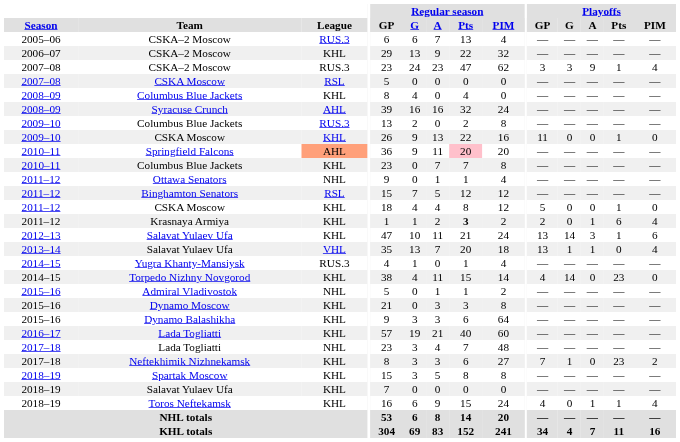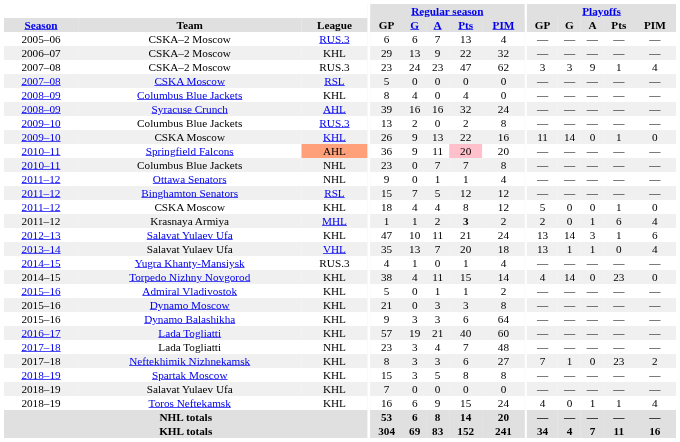 <table border="0" cellpadding="1" cellspacing="0" style="text-align:center; width:60em">
 <tr bgcolor="#e0e0e0">
 <th colspan="3" bgcolor="#ffffff"></th>
 <th rowspan="100" bgcolor="#ffffff"></th>
 <th colspan="5"><a href='#'>Regular season</a></th>
 <th rowspan="100" bgcolor="#ffffff"></th>
 <th colspan="5"><a href='#'>Playoffs</a></th>
 </tr>
 <tr bgcolor="#e0e0e0">
 <th><a href='#'>Season</a></th>
 <th>Team</th>
 <th>League</th>
 <th>GP</th>
 <th><a href='#'>G</a></th>
 <th><a href='#'>A</a></th>
 <th><a href='#'>Pts</a></th>
 <th><a href='#'>PIM</a></th>
 <th>GP</th>
 <th>G</th>
 <th>A</th>
 <th>Pts</th>
 <th>PIM</th>
 </tr>
 <tr>
 <td>2005–06</td>
 <td>CSKA–2 Moscow</td>
 <td><a href='#'>RUS.3</a></td>
 <td>6</td>
 <td>6</td>
 <td>7</td>
 <td>13</td>
 <td>4</td>
 <td>—</td>
 <td>—</td>
 <td>—</td>
 <td>—</td>
 <td>—</td>
 </tr>
 <tr bgcolor="#f0f0f0">
 <td>2006–07</td>
 <td>CSKA–2 Moscow</td>
 <td>KHL</td>
 <td>29</td>
 <td>13</td>
 <td>9</td>
 <td>22</td>
 <td>32</td>
 <td>—</td>
 <td>—</td>
 <td>—</td>
 <td>—</td>
 <td>—</td>
 </tr>
 <tr>
 <td>2007–08</td>
 <td>CSKA–2 Moscow</td>
 <td>RUS.3</td>
 <td>23</td>
 <td>24</td>
 <td>23</td>
 <td>47</td>
 <td>62</td>
 <td>3</td>
 <td>3</td>
 <td>9</td>
 <td>1</td>
 <td>4</td>
 </tr>
 <tr bgcolor="#f0f0f0">
 <td><a href='#'>2007–08</a></td>
 <td><a href='#'>CSKA Moscow</a></td>
 <td><a href='#'>RSL</a></td>
 <td>5</td>
 <td>0</td>
 <td>0</td>
 <td>0</td>
 <td>0</td>
 <td>—</td>
 <td>—</td>
 <td>—</td>
 <td>—</td>
 <td>—</td>
 </tr>
 <tr>
 <td><a href='#'>2008–09</a></td>
 <td><a href='#'>Columbus Blue Jackets</a></td>
 <td>KHL</td>
 <td>8</td>
 <td>4</td>
 <td>0</td>
 <td>4</td>
 <td>0</td>
 <td>—</td>
 <td>—</td>
 <td>—</td>
 <td>—</td>
 <td>—</td>
 </tr>
 <tr bgcolor="#f0f0f0">
 <td><a href='#'>2008–09</a></td>
 <td><a href='#'>Syracuse Crunch</a></td>
 <td><a href='#'>AHL</a></td>
 <td>39</td>
 <td>16</td>
 <td>16</td>
 <td>32</td>
 <td>24</td>
 <td>—</td>
 <td>—</td>
 <td>—</td>
 <td>—</td>
 <td>—</td>
 </tr>
 <tr>
 <td><a href='#'>2009–10</a></td>
 <td>Columbus Blue Jackets</td>
 <td><a href='#'>RUS.3</a></td>
 <td>13</td>
 <td>2</td>
 <td>0</td>
 <td>2</td>
 <td>8</td>
 <td>—</td>
 <td>—</td>
 <td>—</td>
 <td>—</td>
 <td>—</td>
 </tr>
 <tr bgcolor="#f0f0f0">
 <td><a href='#'>2009–10</a></td>
 <td>CSKA Moscow</td>
 <td><a href='#'>KHL</a></td>
 <td>26</td>
 <td>9</td>
 <td>13</td>
 <td>22</td>
 <td>16</td>
 <td>11</td>
-<td>0</td>
+<td>14</td>
 <td>0</td>
 <td>1</td>
 <td>0</td>
 </tr>
 <tr>
 <td><a href='#'>2010–11</a></td>
 <td><a href='#'>Springfield Falcons</a></td>
 <td style="background: lightsalmon;">AHL</td>
 <td>36</td>
 <td>9</td>
 <td>11</td>
 <td style="background: pink;">20</td>
 <td>20</td>
 <td>—</td>
 <td>—</td>
 <td>—</td>
 <td>—</td>
 <td>—</td>
 </tr>
 <tr bgcolor="#f0f0f0">
 <td><a href='#'>2010–11</a></td>
 <td>Columbus Blue Jackets</td>
-<td>KHL</td>
+<td>NHL</td>
 <td>23</td>
 <td>0</td>
 <td>7</td>
 <td>7</td>
 <td>8</td>
 <td>—</td>
 <td>—</td>
 <td>—</td>
 <td>—</td>
 <td>—</td>
 </tr>
 <tr>
 <td><a href='#'>2011–12</a></td>
 <td><a href='#'>Ottawa Senators</a></td>
 <td>NHL</td>
 <td>9</td>
 <td>0</td>
 <td>1</td>
 <td>1</td>
 <td>4</td>
 <td>—</td>
 <td>—</td>
 <td>—</td>
 <td>—</td>
 <td>—</td>
 </tr>
 <tr bgcolor="#f0f0f0">
 <td><a href='#'>2011–12</a></td>
 <td><a href='#'>Binghamton Senators</a></td>
 <td><a href='#'>RSL</a></td>
 <td>15</td>
 <td>7</td>
 <td>5</td>
 <td>12</td>
 <td>12</td>
 <td>—</td>
 <td>—</td>
 <td>—</td>
 <td>—</td>
 <td>—</td>
 </tr>
 <tr>
 <td><a href='#'>2011–12</a></td>
 <td>CSKA Moscow</td>
 <td>KHL</td>
 <td>18</td>
 <td>4</td>
 <td>4</td>
 <td>8</td>
 <td>12</td>
 <td>5</td>
 <td>0</td>
 <td>0</td>
 <td>1</td>
 <td>0</td>
 </tr>
 <tr bgcolor="#f0f0f0">
 <td>2011–12</td>
 <td>Krasnaya Armiya</td>
-<td>KHL</td>
+<td><a href='#'>MHL</a></td>
 <td>1</td>
 <td>1</td>
 <td>2</td>
 <td><strong>3</strong></td>
 <td>2</td>
 <td>2</td>
 <td>0</td>
 <td>1</td>
 <td>6</td>
 <td>4</td>
 </tr>
 <tr>
 <td><a href='#'>2012–13</a></td>
 <td><a href='#'>Salavat Yulaev Ufa</a></td>
 <td>KHL</td>
 <td>47</td>
 <td>10</td>
 <td>11</td>
 <td>21</td>
 <td>24</td>
 <td>13</td>
 <td>14</td>
 <td>3</td>
 <td>1</td>
 <td>6</td>
 </tr>
 <tr bgcolor="#f0f0f0">
 <td><a href='#'>2013–14</a></td>
 <td>Salavat Yulaev Ufa</td>
 <td><a href='#'>VHL</a></td>
 <td>35</td>
 <td>13</td>
 <td>7</td>
 <td>20</td>
 <td>18</td>
 <td>13</td>
 <td>1</td>
 <td>1</td>
 <td>0</td>
 <td>4</td>
 </tr>
 <tr>
 <td><a href='#'>2014–15</a></td>
 <td><a href='#'>Yugra Khanty-Mansiysk</a></td>
 <td>RUS.3</td>
 <td>4</td>
 <td>1</td>
 <td>0</td>
 <td>1</td>
 <td>4</td>
 <td>—</td>
 <td>—</td>
 <td>—</td>
 <td>—</td>
 <td>—</td>
 </tr>
 <tr bgcolor="#f0f0f0">
 <td>2014–15</td>
 <td><a href='#'>Torpedo Nizhny Novgorod</a></td>
 <td>KHL</td>
 <td>38</td>
 <td>4</td>
 <td>11</td>
 <td>15</td>
 <td>14</td>
 <td>4</td>
 <td>14</td>
 <td>0</td>
 <td>23</td>
 <td>0</td>
 </tr>
 <tr>
 <td><a href='#'>2015–16</a></td>
 <td><a href='#'>Admiral Vladivostok</a></td>
-<td>NHL</td>
+<td>KHL</td>
 <td>5</td>
 <td>0</td>
 <td>1</td>
 <td>1</td>
 <td>2</td>
 <td>—</td>
 <td>—</td>
 <td>—</td>
 <td>—</td>
 <td>—</td>
 </tr>
 <tr bgcolor="#f0f0f0">
 <td>2015–16</td>
 <td><a href='#'>Dynamo Moscow</a></td>
 <td>KHL</td>
 <td>21</td>
 <td>0</td>
 <td>3</td>
 <td>3</td>
 <td>8</td>
 <td>—</td>
 <td>—</td>
 <td>—</td>
 <td>—</td>
 <td>—</td>
 </tr>
 <tr>
 <td>2015–16</td>
 <td><a href='#'>Dynamo Balashikha</a></td>
 <td>KHL</td>
 <td>9</td>
 <td>3</td>
 <td>3</td>
 <td>6</td>
 <td>64</td>
 <td>—</td>
 <td>—</td>
 <td>—</td>
 <td>—</td>
 <td>—</td>
 </tr>
 <tr bgcolor="#f0f0f0">
 <td><a href='#'>2016–17</a></td>
 <td><a href='#'>Lada Togliatti</a></td>
 <td>KHL</td>
 <td>57</td>
 <td>19</td>
 <td>21</td>
 <td>40</td>
 <td>60</td>
 <td>—</td>
 <td>—</td>
 <td>—</td>
 <td>—</td>
 <td>—</td>
 </tr>
 <tr>
 <td><a href='#'>2017–18</a></td>
 <td>Lada Togliatti</td>
 <td>NHL</td>
 <td>23</td>
 <td>3</td>
 <td>4</td>
 <td>7</td>
 <td>48</td>
 <td>—</td>
 <td>—</td>
 <td>—</td>
 <td>—</td>
 <td>—</td>
 </tr>
 <tr bgcolor="#f0f0f0">
 <td>2017–18</td>
 <td><a href='#'>Neftekhimik Nizhnekamsk</a></td>
 <td>KHL</td>
 <td>8</td>
 <td>3</td>
 <td>3</td>
 <td>6</td>
 <td>27</td>
 <td>7</td>
 <td>1</td>
 <td>0</td>
 <td>23</td>
 <td>2</td>
 </tr>
 <tr>
 <td><a href='#'>2018–19</a></td>
 <td><a href='#'>Spartak Moscow</a></td>
 <td>KHL</td>
 <td>15</td>
 <td>3</td>
 <td>5</td>
 <td>8</td>
 <td>8</td>
 <td>—</td>
 <td>—</td>
 <td>—</td>
 <td>—</td>
 <td>—</td>
 </tr>
 <tr bgcolor="#f0f0f0">
 <td>2018–19</td>
 <td>Salavat Yulaev Ufa</td>
 <td>KHL</td>
 <td>7</td>
 <td>0</td>
 <td>0</td>
 <td>0</td>
 <td>0</td>
 <td>—</td>
 <td>—</td>
 <td>—</td>
 <td>—</td>
 <td>—</td>
 </tr>
 <tr>
 <td>2018–19</td>
 <td><a href='#'>Toros Neftekamsk</a></td>
 <td>KHL</td>
 <td>16</td>
 <td>6</td>
 <td>9</td>
 <td>15</td>
 <td>24</td>
 <td>4</td>
 <td>0</td>
 <td>1</td>
 <td>1</td>
 <td>4</td>
 </tr>
 <tr bgcolor="#e0e0e0">
 <th colspan="3">NHL totals</th>
 <th>53</th>
 <th>6</th>
 <th>8</th>
 <th>14</th>
 <th>20</th>
 <th>—</th>
 <th>—</th>
 <th>—</th>
 <th>—</th>
 <th>—</th>
 </tr>
 <tr bgcolor="#e0e0e0">
 <th colspan="3">KHL totals</th>
 <th>304</th>
 <th>69</th>
 <th>83</th>
 <th>152</th>
 <th>241</th>
 <th>34</th>
 <th>4</th>
 <th>7</th>
 <th>11</th>
 <th>16</th>
 </tr>
 </table>
